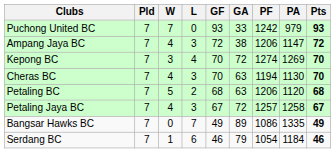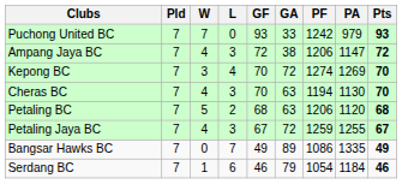 <table class=wikitable style="text-align:center">
 <tr>
 <th width=200>Clubs</th>
 <th width=30>Pld</th>
 <th width=30>W</th>
 <th width=30>L</th>
 <th width=30>GF</th>
 <th width=30>GA</th>
 <th width=30>PF</th>
 <th width=30>PA</th>
 <th width=30>Pts</th>
 </tr>
 <tr bgcolor=ccffcc>
 <td style="text-align:left"> Puchong United BC</td>
 <td>7</td>
 <td>7</td>
 <td>0</td>
 <td>93</td>
 <td>33</td>
 <td>1242</td>
 <td>979</td>
 <td><strong>93</strong></td>
 </tr>
 <tr bgcolor=ccffcc>
 <td style="text-align:left"> Ampang Jaya BC</td>
 <td>7</td>
 <td>4</td>
 <td>3</td>
 <td>72</td>
 <td>38</td>
 <td>1206</td>
 <td>1147</td>
 <td><strong>72</strong></td>
 </tr>
 <tr bgcolor=ccffcc>
 <td style="text-align:left"> Kepong BC</td>
 <td>7</td>
 <td>3</td>
 <td>4</td>
 <td>70</td>
 <td>72</td>
 <td>1274</td>
 <td>1269</td>
 <td><strong>70</strong></td>
 </tr>
 <tr bgcolor=ccffcc>
 <td style="text-align:left"> Cheras BC</td>
 <td>7</td>
 <td>4</td>
 <td>3</td>
 <td>70</td>
 <td>63</td>
 <td>1194</td>
 <td>1130</td>
 <td><strong>70</strong></td>
 </tr>
 <tr bgcolor=ccffcc>
 <td style="text-align:left"> Petaling BC</td>
 <td>7</td>
 <td>5</td>
 <td>2</td>
 <td>68</td>
 <td>63</td>
 <td>1206</td>
 <td>1120</td>
 <td><strong>68</strong></td>
 </tr>
 <tr bgcolor=ccffcc>
 <td style="text-align:left"> Petaling Jaya BC</td>
 <td>7</td>
 <td>4</td>
 <td>3</td>
 <td>67</td>
 <td>72</td>
-<td>1257</td>
-<td>1258</td>
+<td>1259</td>
+<td>1255</td>
 <td><strong>67</strong></td>
 </tr>
 <tr bgcolor=>
 <td style="text-align:left"> Bangsar Hawks BC</td>
 <td>7</td>
 <td>0</td>
 <td>7</td>
 <td>49</td>
 <td>89</td>
 <td>1086</td>
 <td>1335</td>
 <td><strong>49</strong></td>
 </tr>
 <tr bgcolor=>
 <td style="text-align:left"> Serdang BC</td>
 <td>7</td>
 <td>1</td>
 <td>6</td>
 <td>46</td>
 <td>79</td>
 <td>1054</td>
 <td>1184</td>
 <td><strong>46</strong></td>
 </tr>
 </table>
